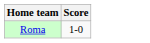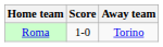 <table class="wikitable" style="text-align: center">
 <tr>
 <th>Home team</th>
 <th>Score</th>
+<th>Away team</th>
 </tr>
 <tr>
 <td bgcolor="ccffcc"><a href='#'>Roma</a></td>
 <td>1-0</td>
+<td><a href='#'>Torino</a></td>
 </tr>
 </table>
